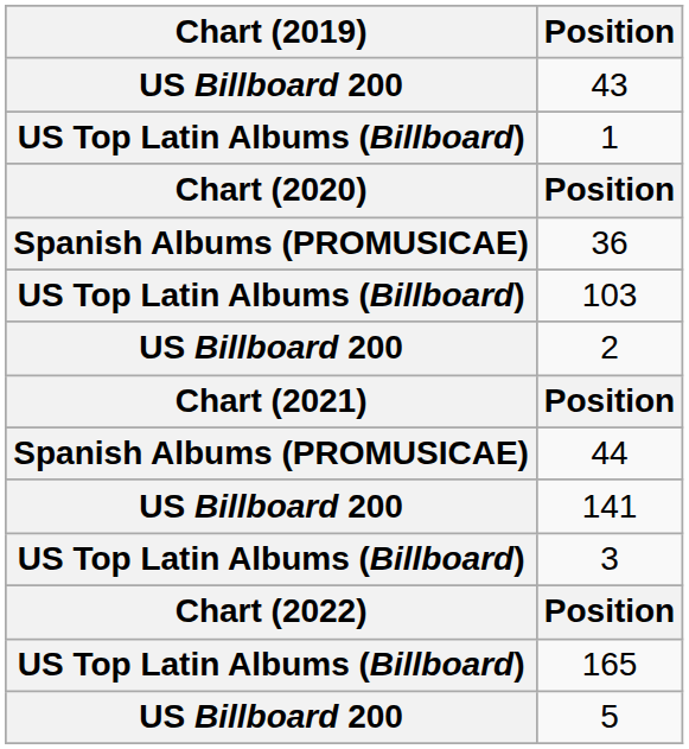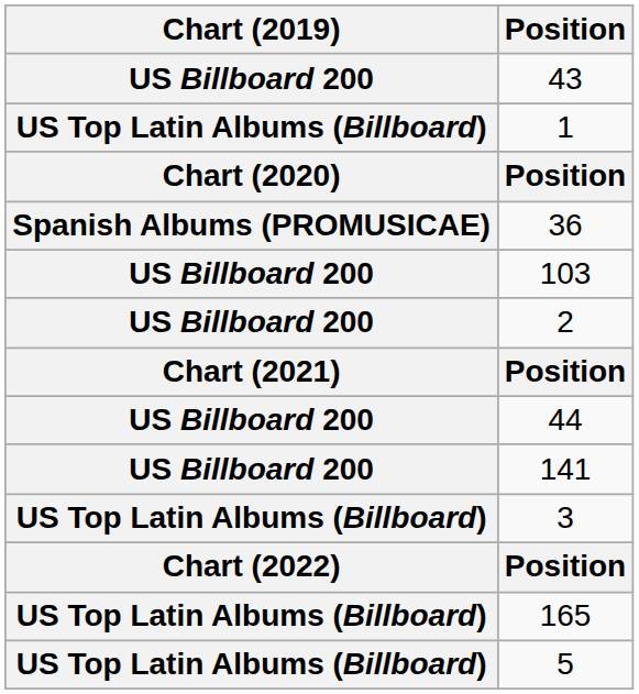 <table class="wikitable plainrowheaders" style="text-align:center">
 <tr>
 <th scope="col">Chart (2019)</th>
 <th scope="col">Position</th>
 </tr>
 <tr>
 <th scope="row">US <em>Billboard</em> 200</th>
 <td>43</td>
 </tr>
 <tr>
 <th scope="row">US Top Latin Albums (<em>Billboard</em>)</th>
 <td>1</td>
 </tr>
 <tr>
 <th scope="col">Chart (2020)</th>
 <th scope="col">Position</th>
 </tr>
 <tr>
 <th scope="row">Spanish Albums (PROMUSICAE)</th>
 <td>36</td>
 </tr>
 <tr>
-<th scope="row">US Top Latin Albums (<em>Billboard</em>)</th>
+<th scope="row">US <em>Billboard</em> 200</th>
 <td>103</td>
 </tr>
 <tr>
 <th scope="row">US <em>Billboard</em> 200</th>
 <td>2</td>
 </tr>
 <tr>
 <th scope="col">Chart (2021)</th>
 <th scope="col">Position</th>
 </tr>
 <tr>
-<th scope="row">Spanish Albums (PROMUSICAE)</th>
+<th scope="row">US <em>Billboard</em> 200</th>
 <td>44</td>
 </tr>
 <tr>
 <th scope="row">US <em>Billboard</em> 200</th>
 <td>141</td>
 </tr>
 <tr>
 <th scope="row">US Top Latin Albums (<em>Billboard</em>)</th>
 <td>3</td>
 </tr>
 <tr>
 <th scope="col">Chart (2022)</th>
 <th scope="col">Position</th>
 </tr>
 <tr>
 <th scope="row">US Top Latin Albums (<em>Billboard</em>)</th>
 <td>165</td>
 </tr>
 <tr>
-<th scope="row">US <em>Billboard</em> 200</th>
+<th scope="row">US Top Latin Albums (<em>Billboard</em>)</th>
 <td>5</td>
 </tr>
 </table>
